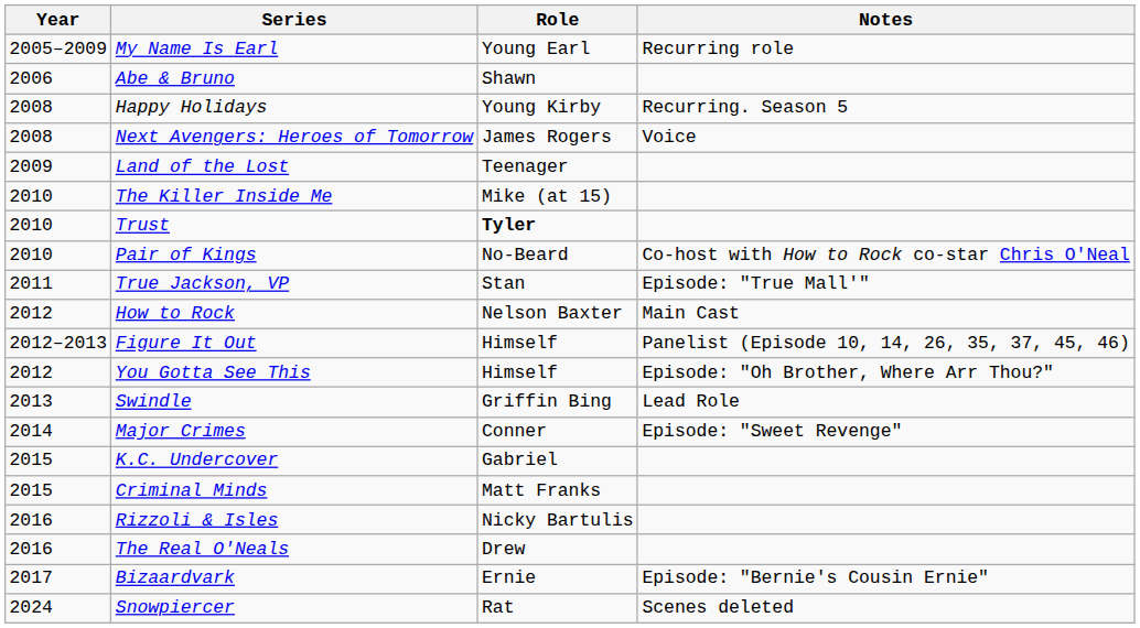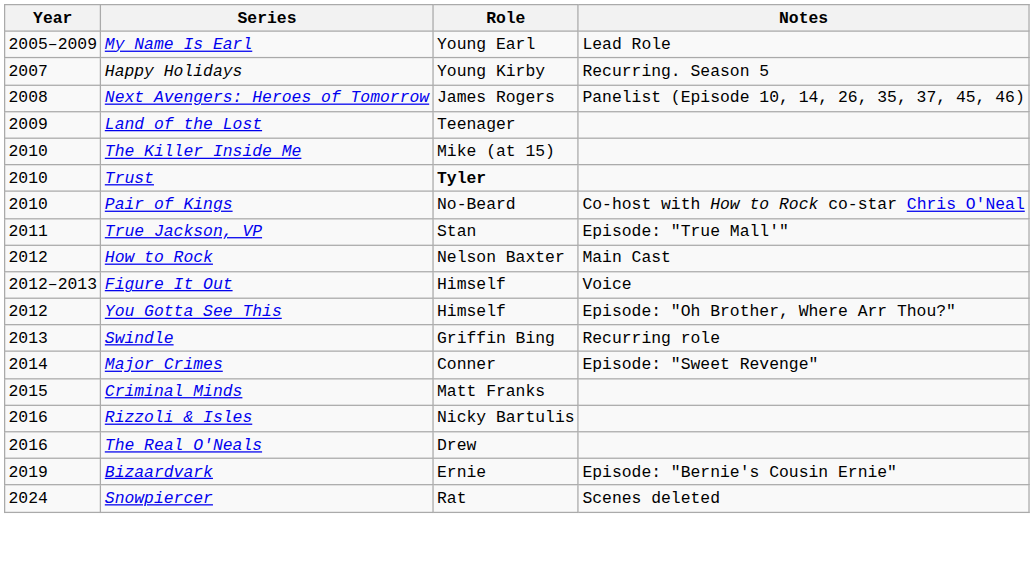 <table class="sortable wikitable">
 <tr>
 <th>Year</th>
 <th>Series</th>
 <th>Role</th>
 <th>Notes</th>
 </tr>
 <tr>
 <td>2005–2009</td>
 <td><em><a href='#'>My Name Is Earl</a></em></td>
 <td>Young Earl</td>
-<td>Recurring role</td>
+<td>Lead Role</td>
 </tr>
 <tr>
-<td>2006</td>
-<td><em><a href='#'>Abe & Bruno</a></em></td>
-<td>Shawn</td>
-<td></td>
-</tr>
-<tr>
-<td>2008</td>
+<td>2007</td>
 <td><em>Happy Holidays</em></td>
 <td>Young Kirby</td>
 <td>Recurring. Season 5</td>
 </tr>
 <tr>
 <td>2008</td>
 <td><em><a href='#'>Next Avengers: Heroes of Tomorrow</a></em></td>
 <td>James Rogers</td>
-<td>Voice</td>
+<td>Panelist (Episode 10, 14, 26, 35, 37, 45, 46)</td>
 </tr>
 <tr>
 <td>2009</td>
 <td><em><a href='#'>Land of the Lost</a></em></td>
 <td>Teenager</td>
 <td></td>
 </tr>
 <tr>
 <td>2010</td>
 <td><em><a href='#'>The Killer Inside Me</a></em></td>
 <td>Mike (at 15)</td>
 <td></td>
 </tr>
 <tr>
 <td>2010</td>
 <td><em><a href='#'>Trust</a></em></td>
 <td><strong>Tyler</strong></td>
 <td></td>
 </tr>
 <tr>
 <td>2010</td>
 <td><em><a href='#'>Pair of Kings</a></em></td>
 <td>No-Beard</td>
 <td>Co-host with <em>How to Rock</em> co-star <a href='#'>Chris O'Neal</a></td>
 </tr>
 <tr>
 <td>2011</td>
 <td><em><a href='#'>True Jackson, VP</a></em></td>
 <td>Stan</td>
 <td>Episode: "True Mall'"</td>
 </tr>
 <tr>
 <td>2012</td>
 <td><em><a href='#'>How to Rock</a></em></td>
 <td>Nelson Baxter</td>
 <td>Main Cast</td>
 </tr>
 <tr>
 <td>2012–2013</td>
 <td><em><a href='#'>Figure It Out</a></em></td>
 <td>Himself</td>
-<td>Panelist (Episode 10, 14, 26, 35, 37, 45, 46)</td>
+<td>Voice</td>
 </tr>
 <tr>
 <td>2012</td>
 <td><em><a href='#'>You Gotta See This</a></em></td>
 <td>Himself</td>
 <td>Episode: "Oh Brother, Where Arr Thou?"</td>
 </tr>
 <tr>
 <td>2013</td>
 <td><em><a href='#'>Swindle</a></em></td>
 <td>Griffin Bing</td>
-<td>Lead Role</td>
+<td>Recurring role</td>
 </tr>
 <tr>
 <td>2014</td>
 <td><em><a href='#'>Major Crimes</a></em></td>
 <td>Conner</td>
 <td>Episode: "Sweet Revenge"</td>
-</tr>
-<tr>
-<td>2015</td>
-<td><em><a href='#'>K.C. Undercover</a></em></td>
-<td>Gabriel</td>
-<td Episode: "K.C. and the Vanishing Lady"></td>
 </tr>
 <tr>
 <td>2015</td>
 <td><em><a href='#'>Criminal Minds</a></em></td>
 <td>Matt Franks</td>
 <td Episode: "Pariahville"></td>
 </tr>
 <tr>
 <td>2016</td>
 <td><em><a href='#'>Rizzoli & Isles</a></em></td>
 <td>Nicky Bartulis</td>
 <td Episode: "East Meets West"></td>
 </tr>
 <tr>
 <td>2016</td>
 <td><em><a href='#'>The Real O'Neals</a></em></td>
 <td>Drew</td>
 <td Episode: "The Real Retreat"></td>
 </tr>
 <tr>
-<td>2017</td>
+<td>2019</td>
 <td><em><a href='#'>Bizaardvark</a></em></td>
 <td>Ernie</td>
 <td>Episode: "Bernie's Cousin Ernie"</td>
 </tr>
 <tr>
 <td>2024</td>
 <td><em><a href='#'>Snowpiercer</a></em></td>
 <td>Rat</td>
 <td>Scenes deleted</td>
 </tr>
 </table>
